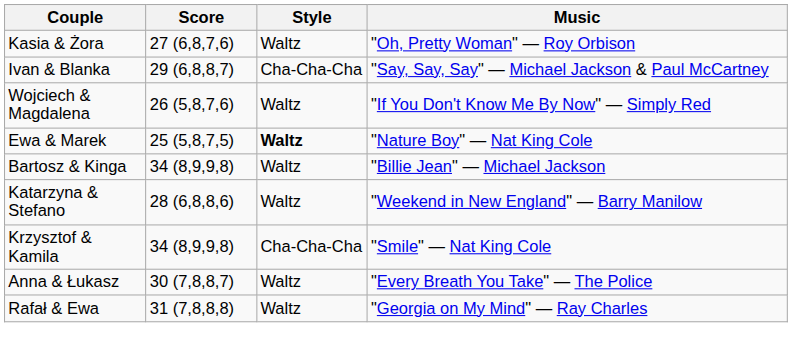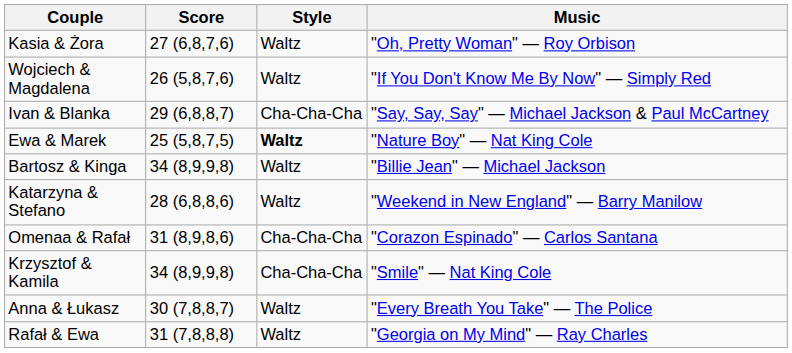 <table class="wikitable">
 <tr>
 <th width="130">Couple</th>
 <th width="100">Score</th>
 <th width="100">Style</th>
 <th width="400">Music</th>
 </tr>
 <tr>
 <td>Kasia & Żora</td>
 <td>27 (6,8,7,6)</td>
 <td>Waltz</td>
 <td>"<a href='#'>Oh, Pretty Woman</a>" — <a href='#'>Roy Orbison</a></td>
 </tr>
 <tr>
+<td>Wojciech & Magdalena</td>
+<td>26 (5,8,7,6)</td>
+<td>Waltz</td>
+<td>"<a href='#'>If You Don't Know Me By Now</a>" — <a href='#'>Simply Red</a></td>
+</tr>
+<tr>
 <td>Ivan & Blanka</td>
 <td>29 (6,8,8,7)</td>
 <td>Cha-Cha-Cha</td>
 <td>"<a href='#'>Say, Say, Say</a>" — <a href='#'>Michael Jackson</a> & <a href='#'>Paul McCartney</a></td>
-</tr>
-<tr>
-<td>Wojciech & Magdalena</td>
-<td>26 (5,8,7,6)</td>
-<td>Waltz</td>
-<td>"<a href='#'>If You Don't Know Me By Now</a>" — <a href='#'>Simply Red</a></td>
 </tr>
 <tr>
 <td>Ewa & Marek</td>
 <td>25 (5,8,7,5)</td>
 <td><strong>Waltz</strong></td>
 <td>"<a href='#'>Nature Boy</a>" — <a href='#'>Nat King Cole</a></td>
 </tr>
 <tr>
 <td>Bartosz & Kinga</td>
 <td>34 (8,9,9,8)</td>
 <td>Waltz</td>
 <td>"<a href='#'>Billie Jean</a>" — <a href='#'>Michael Jackson</a></td>
 </tr>
 <tr>
 <td>Katarzyna & Stefano</td>
 <td>28 (6,8,8,6)</td>
 <td>Waltz</td>
 <td>"<a href='#'>Weekend in New England</a>" — <a href='#'>Barry Manilow</a></td>
 </tr>
 <tr>
+<td>Omenaa & Rafał</td>
+<td>31 (8,9,8,6)</td>
+<td>Cha-Cha-Cha</td>
+<td>"<a href='#'>Corazon Espinado</a>" — <a href='#'>Carlos Santana</a></td>
+</tr>
+<tr>
 <td>Krzysztof & Kamila</td>
 <td>34 (8,9,9,8)</td>
 <td>Cha-Cha-Cha</td>
 <td>"<a href='#'>Smile</a>" — <a href='#'>Nat King Cole</a></td>
 </tr>
 <tr>
 <td>Anna & Łukasz</td>
 <td>30 (7,8,8,7)</td>
 <td>Waltz</td>
 <td>"<a href='#'>Every Breath You Take</a>" — <a href='#'>The Police</a></td>
 </tr>
 <tr>
 <td>Rafał & Ewa</td>
 <td>31 (7,8,8,8)</td>
 <td>Waltz</td>
 <td>"<a href='#'>Georgia on My Mind</a>" — <a href='#'>Ray Charles</a></td>
 </tr>
 </table>
